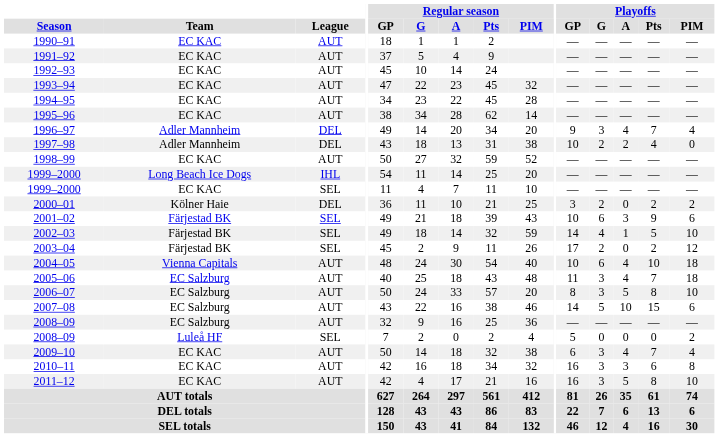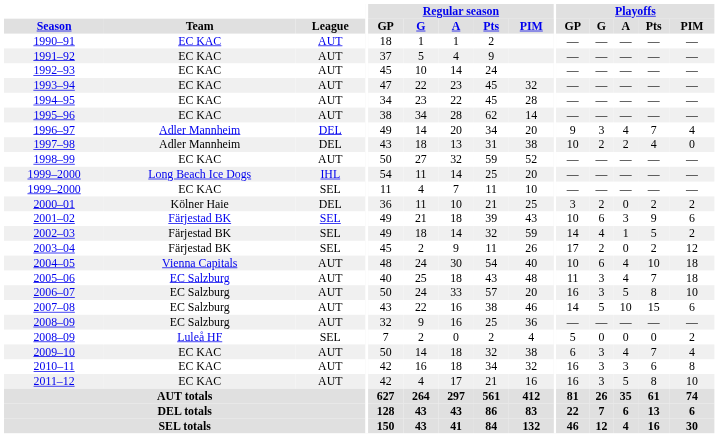 <table border="0" cellpadding="1" cellspacing="0" style="text-align:center; width:60em">
 <tr bgcolor="#e0e0e0">
 <th colspan="3" bgcolor="#ffffff"></th>
 <th rowspan="99" bgcolor="#ffffff"></th>
 <th colspan="5"><a href='#'>Regular season</a></th>
 <th rowspan="99" bgcolor="#ffffff"></th>
 <th colspan="5"><a href='#'>Playoffs</a></th>
 </tr>
 <tr bgcolor="#e0e0e0">
 <th><a href='#'>Season</a></th>
 <th>Team</th>
 <th>League</th>
 <th>GP</th>
 <th><a href='#'>G</a></th>
 <th><a href='#'>A</a></th>
 <th><a href='#'>Pts</a></th>
 <th><a href='#'>PIM</a></th>
 <th>GP</th>
 <th>G</th>
 <th>A</th>
 <th>Pts</th>
 <th>PIM</th>
 </tr>
 <tr>
 <td><a href='#'>1990–91</a></td>
 <td><a href='#'>EC KAC</a></td>
 <td><a href='#'>AUT</a></td>
 <td>18</td>
 <td>1</td>
 <td>1</td>
 <td>2</td>
 <td></td>
 <td>—</td>
 <td>—</td>
 <td>—</td>
 <td>—</td>
 <td>—</td>
 </tr>
 <tr bgcolor="#f0f0f0">
 <td><a href='#'>1991–92</a></td>
 <td>EC KAC</td>
 <td>AUT</td>
 <td>37</td>
 <td>5</td>
 <td>4</td>
 <td>9</td>
 <td></td>
 <td>—</td>
 <td>—</td>
 <td>—</td>
 <td>—</td>
 <td>—</td>
 </tr>
 <tr>
 <td><a href='#'>1992–93</a></td>
 <td>EC KAC</td>
 <td>AUT</td>
 <td>45</td>
 <td>10</td>
 <td>14</td>
 <td>24</td>
 <td></td>
 <td>—</td>
 <td>—</td>
 <td>—</td>
 <td>—</td>
 <td>—</td>
 </tr>
 <tr bgcolor="#f0f0f0">
 <td><a href='#'>1993–94</a></td>
 <td>EC KAC</td>
 <td>AUT</td>
 <td>47</td>
 <td>22</td>
 <td>23</td>
 <td>45</td>
 <td>32</td>
 <td>—</td>
 <td>—</td>
 <td>—</td>
 <td>—</td>
 <td>—</td>
 </tr>
 <tr>
 <td><a href='#'>1994–95</a></td>
 <td>EC KAC</td>
 <td>AUT</td>
 <td>34</td>
 <td>23</td>
 <td>22</td>
 <td>45</td>
 <td>28</td>
 <td>—</td>
 <td>—</td>
 <td>—</td>
 <td>—</td>
 <td>—</td>
 </tr>
 <tr bgcolor="#f0f0f0">
 <td><a href='#'>1995–96</a></td>
 <td>EC KAC</td>
 <td>AUT</td>
 <td>38</td>
 <td>34</td>
 <td>28</td>
 <td>62</td>
 <td>14</td>
 <td>—</td>
 <td>—</td>
 <td>—</td>
 <td>—</td>
 <td>—</td>
 </tr>
 <tr>
 <td><a href='#'>1996–97</a></td>
 <td><a href='#'>Adler Mannheim</a></td>
 <td><a href='#'>DEL</a></td>
 <td>49</td>
 <td>14</td>
 <td>20</td>
 <td>34</td>
 <td>20</td>
 <td>9</td>
 <td>3</td>
 <td>4</td>
 <td>7</td>
 <td>4</td>
 </tr>
 <tr bgcolor="#f0f0f0">
 <td><a href='#'>1997–98</a></td>
 <td>Adler Mannheim</td>
 <td>DEL</td>
 <td>43</td>
 <td>18</td>
 <td>13</td>
 <td>31</td>
 <td>38</td>
 <td>10</td>
 <td>2</td>
 <td>2</td>
 <td>4</td>
 <td>0</td>
 </tr>
 <tr>
 <td><a href='#'>1998–99</a></td>
 <td>EC KAC</td>
 <td>AUT</td>
 <td>50</td>
 <td>27</td>
 <td>32</td>
 <td>59</td>
 <td>52</td>
 <td>—</td>
 <td>—</td>
 <td>—</td>
 <td>—</td>
 <td>—</td>
 </tr>
 <tr bgcolor="#f0f0f0">
 <td><a href='#'>1999–2000</a></td>
 <td><a href='#'>Long Beach Ice Dogs</a></td>
 <td><a href='#'>IHL</a></td>
 <td>54</td>
 <td>11</td>
 <td>14</td>
 <td>25</td>
 <td>20</td>
 <td>—</td>
 <td>—</td>
 <td>—</td>
 <td>—</td>
 <td>—</td>
 </tr>
 <tr>
 <td><a href='#'>1999–2000</a></td>
 <td>EC KAC</td>
 <td>SEL</td>
 <td>11</td>
 <td>4</td>
 <td>7</td>
 <td>11</td>
 <td>10</td>
 <td>—</td>
 <td>—</td>
 <td>—</td>
 <td>—</td>
 <td>—</td>
 </tr>
 <tr bgcolor="#f0f0f0">
 <td><a href='#'>2000–01</a></td>
 <td>Kölner Haie</td>
 <td>DEL</td>
 <td>36</td>
 <td>11</td>
 <td>10</td>
 <td>21</td>
 <td>25</td>
 <td>3</td>
 <td>2</td>
 <td>0</td>
 <td>2</td>
 <td>2</td>
 </tr>
 <tr>
 <td><a href='#'>2001–02</a></td>
 <td><a href='#'>Färjestad BK</a></td>
 <td><a href='#'>SEL</a></td>
 <td>49</td>
 <td>21</td>
 <td>18</td>
 <td>39</td>
 <td>43</td>
 <td>10</td>
 <td>6</td>
 <td>3</td>
 <td>9</td>
 <td>6</td>
 </tr>
 <tr bgcolor="#f0f0f0">
 <td><a href='#'>2002–03</a></td>
 <td>Färjestad BK</td>
 <td>SEL</td>
 <td>49</td>
 <td>18</td>
 <td>14</td>
 <td>32</td>
 <td>59</td>
 <td>14</td>
 <td>4</td>
 <td>1</td>
 <td>5</td>
-<td>10</td>
+<td>2</td>
 </tr>
 <tr>
 <td><a href='#'>2003–04</a></td>
 <td>Färjestad BK</td>
 <td>SEL</td>
 <td>45</td>
 <td>2</td>
 <td>9</td>
 <td>11</td>
 <td>26</td>
 <td>17</td>
 <td>2</td>
 <td>0</td>
 <td>2</td>
 <td>12</td>
 </tr>
 <tr bgcolor="#f0f0f0">
 <td><a href='#'>2004–05</a></td>
 <td><a href='#'>Vienna Capitals</a></td>
 <td>AUT</td>
 <td>48</td>
 <td>24</td>
 <td>30</td>
 <td>54</td>
 <td>40</td>
 <td>10</td>
 <td>6</td>
 <td>4</td>
 <td>10</td>
 <td>18</td>
 </tr>
 <tr>
 <td><a href='#'>2005–06</a></td>
 <td><a href='#'>EC Salzburg</a></td>
 <td>AUT</td>
 <td>40</td>
 <td>25</td>
 <td>18</td>
 <td>43</td>
 <td>48</td>
 <td>11</td>
 <td>3</td>
 <td>4</td>
 <td>7</td>
 <td>18</td>
 </tr>
 <tr bgcolor="#f0f0f0">
 <td><a href='#'>2006–07</a></td>
 <td>EC Salzburg</td>
 <td>AUT</td>
 <td>50</td>
 <td>24</td>
 <td>33</td>
 <td>57</td>
 <td>20</td>
-<td>8</td>
+<td>16</td>
 <td>3</td>
 <td>5</td>
 <td>8</td>
 <td>10</td>
 </tr>
 <tr>
 <td><a href='#'>2007–08</a></td>
 <td>EC Salzburg</td>
 <td>AUT</td>
 <td>43</td>
 <td>22</td>
 <td>16</td>
 <td>38</td>
 <td>46</td>
 <td>14</td>
 <td>5</td>
 <td>10</td>
 <td>15</td>
 <td>6</td>
 </tr>
 <tr bgcolor="#f0f0f0">
 <td><a href='#'>2008–09</a></td>
 <td>EC Salzburg</td>
 <td>AUT</td>
 <td>32</td>
 <td>9</td>
 <td>16</td>
 <td>25</td>
 <td>36</td>
 <td>—</td>
 <td>—</td>
 <td>—</td>
 <td>—</td>
 <td>—</td>
 </tr>
 <tr>
 <td><a href='#'>2008–09</a></td>
 <td><a href='#'>Luleå HF</a></td>
 <td>SEL</td>
 <td>7</td>
 <td>2</td>
 <td>0</td>
 <td>2</td>
 <td>4</td>
 <td>5</td>
 <td>0</td>
 <td>0</td>
 <td>0</td>
 <td>2</td>
 </tr>
 <tr bgcolor="#f0f0f0">
 <td><a href='#'>2009–10</a></td>
 <td>EC KAC</td>
 <td>AUT</td>
 <td>50</td>
 <td>14</td>
 <td>18</td>
 <td>32</td>
 <td>38</td>
 <td>6</td>
 <td>3</td>
 <td>4</td>
 <td>7</td>
 <td>4</td>
 </tr>
 <tr>
 <td><a href='#'>2010–11</a></td>
 <td>EC KAC</td>
 <td>AUT</td>
 <td>42</td>
 <td>16</td>
 <td>18</td>
 <td>34</td>
 <td>32</td>
 <td>16</td>
 <td>3</td>
 <td>3</td>
 <td>6</td>
 <td>8</td>
 </tr>
 <tr bgcolor="#f0f0f0">
 <td><a href='#'>2011–12</a></td>
 <td>EC KAC</td>
 <td>AUT</td>
 <td>42</td>
 <td>4</td>
 <td>17</td>
 <td>21</td>
 <td>16</td>
 <td>16</td>
 <td>3</td>
 <td>5</td>
 <td>8</td>
 <td>10</td>
 </tr>
 <tr bgcolor="#e0e0e0">
 <th colspan="3">AUT totals</th>
 <th>627</th>
 <th>264</th>
 <th>297</th>
 <th>561</th>
 <th>412</th>
 <th>81</th>
 <th>26</th>
 <th>35</th>
 <th>61</th>
 <th>74</th>
 </tr>
 <tr bgcolor="#e0e0e0">
 <th colspan="3">DEL totals</th>
 <th>128</th>
 <th>43</th>
 <th>43</th>
 <th>86</th>
 <th>83</th>
 <th>22</th>
 <th>7</th>
 <th>6</th>
 <th>13</th>
 <th>6</th>
 </tr>
 <tr bgcolor="#e0e0e0">
 <th colspan="3">SEL totals</th>
 <th>150</th>
 <th>43</th>
 <th>41</th>
 <th>84</th>
 <th>132</th>
 <th>46</th>
 <th>12</th>
 <th>4</th>
 <th>16</th>
 <th>30</th>
 </tr>
 </table>
